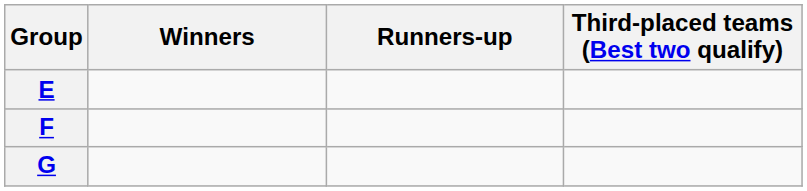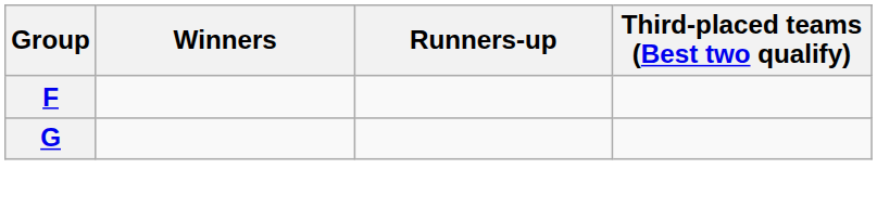 <table class=wikitable>
 <tr>
 <th>Group</th>
 <th width="150">Winners</th>
 <th width="150">Runners-up</th>
 <th width="150">Third-placed teams<br>(<a href='#'>Best two</a> qualify)</th>
-</tr>
-<tr>
-<th><a href='#'>E</a></th>
-<td></td>
-<td></td>
-<td></td>
 </tr>
 <tr>
 <th><a href='#'>F</a></th>
 <td></td>
 <td></td>
 <td></td>
 </tr>
 <tr>
 <th><a href='#'>G</a></th>
 <td></td>
 <td></td>
 <td></td>
 </tr>
 </table>
